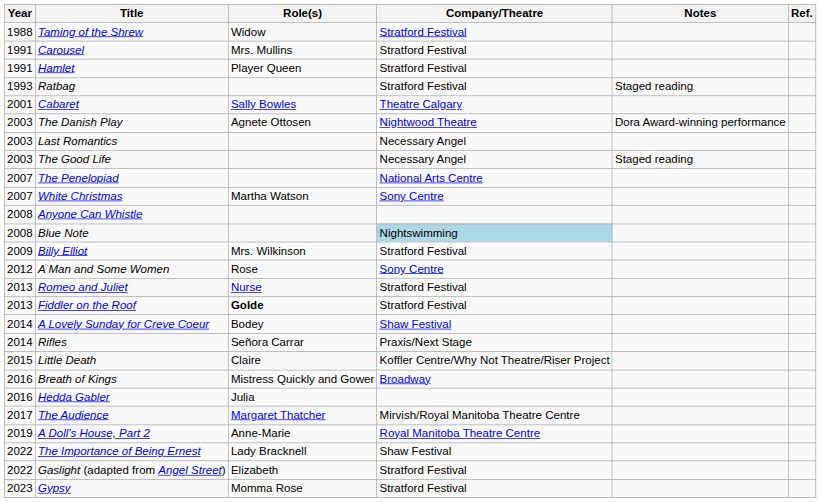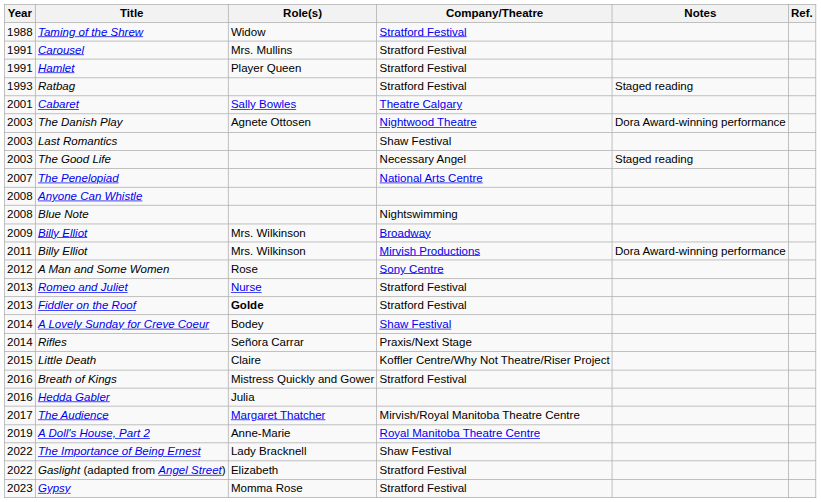 <table class="wikitable sortable">
 <tr>
 <th>Year</th>
 <th>Title</th>
 <th>Role(s)</th>
 <th>Company/Theatre</th>
 <th class="unsortable">Notes</th>
 <th class="unsortable">Ref.</th>
 </tr>
 <tr>
 <td>1988</td>
 <td><em><a href='#'>Taming of the Shrew</a></em></td>
 <td>Widow</td>
 <td><a href='#'>Stratford Festival</a></td>
 <td></td>
 <td></td>
 </tr>
 <tr>
 <td>1991</td>
 <td><em><a href='#'>Carousel</a></em></td>
 <td>Mrs. Mullins</td>
 <td>Stratford Festival</td>
 <td></td>
 <td></td>
 </tr>
 <tr>
 <td>1991</td>
 <td><em><a href='#'>Hamlet</a></em></td>
 <td>Player Queen</td>
 <td>Stratford Festival</td>
 <td></td>
 <td></td>
 </tr>
 <tr>
 <td>1993</td>
 <td><em>Ratbag</em></td>
 <td></td>
 <td>Stratford Festival</td>
 <td>Staged reading</td>
 <td></td>
 </tr>
 <tr>
 <td>2001</td>
 <td><em><a href='#'>Cabaret</a></em></td>
 <td><a href='#'>Sally Bowles</a></td>
 <td><a href='#'>Theatre Calgary</a></td>
 <td></td>
 <td></td>
 </tr>
 <tr>
 <td>2003</td>
 <td data-sort-value="Danish Play, The"><em>The Danish Play</em></td>
 <td>Agnete Ottosen</td>
 <td><a href='#'>Nightwood Theatre</a></td>
 <td>Dora Award-winning performance</td>
 <td></td>
 </tr>
 <tr>
 <td>2003</td>
 <td><em>Last Romantics</em></td>
 <td></td>
-<td>Necessary Angel</td>
+<td>Shaw Festival</td>
 <td></td>
 <td></td>
 </tr>
 <tr>
 <td>2003</td>
 <td data-sort-value="Good Life, The"><em>The Good Life</em></td>
 <td></td>
 <td>Necessary Angel</td>
 <td>Staged reading</td>
 <td></td>
 </tr>
 <tr>
 <td>2007</td>
 <td data-sort-value="Penelopiad, The"><em><a href='#'>The Penelopiad</a></em></td>
 <td></td>
 <td><a href='#'>National Arts Centre</a></td>
 <td></td>
 <td></td>
 </tr>
 <tr>
-<td>2007</td>
-<td><em><a href='#'>White Christmas</a></em></td>
-<td>Martha Watson</td>
-<td><a href='#'>Sony Centre</a></td>
-<td></td>
-<td></td>
-</tr>
-<tr>
 <td>2008</td>
 <td><em><a href='#'>Anyone Can Whistle</a></em></td>
 <td></td>
 <td></td>
 <td></td>
 <td></td>
 </tr>
 <tr>
 <td>2008</td>
 <td><em>Blue Note</em></td>
 <td></td>
-<td style="background: lightblue;">Nightswimming</td>
+<td>Nightswimming</td>
 <td></td>
 <td></td>
 </tr>
 <tr>
 <td>2009</td>
 <td><em><a href='#'>Billy Elliot</a></em></td>
 <td>Mrs. Wilkinson</td>
-<td>Stratford Festival</td>
+<td><a href='#'>Broadway</a></td>
 <td></td>
+<td></td>
+</tr>
+<tr>
+<td>2011</td>
+<td><em>Billy Elliot</em></td>
+<td>Mrs. Wilkinson</td>
+<td><a href='#'>Mirvish Productions</a></td>
+<td>Dora Award-winning performance</td>
 <td></td>
 </tr>
 <tr>
 <td>2012</td>
 <td data-sort-value="Man and Some Women, A"><em>A Man and Some Women</em></td>
 <td>Rose</td>
 <td><a href='#'>Sony Centre</a></td>
 <td></td>
 <td></td>
 </tr>
 <tr>
 <td>2013</td>
 <td><em><a href='#'>Romeo and Juliet</a></em></td>
 <td><a href='#'>Nurse</a></td>
 <td>Stratford Festival</td>
 <td></td>
 <td></td>
 </tr>
 <tr>
 <td>2013</td>
 <td><em><a href='#'>Fiddler on the Roof</a></em></td>
 <td><strong>Golde</strong></td>
 <td>Stratford Festival</td>
 <td></td>
 <td></td>
 </tr>
 <tr>
 <td>2014</td>
 <td data-sort-value="Lovely Sunday for Creve Coeur, A"><em><a href='#'>A Lovely Sunday for Creve Coeur</a></em></td>
 <td>Bodey</td>
 <td><a href='#'>Shaw Festival</a></td>
 <td></td>
 <td></td>
 </tr>
 <tr>
 <td>2014</td>
 <td><em>Rifles</em></td>
 <td>Señora Carrar</td>
 <td>Praxis/Next Stage</td>
 <td></td>
 <td></td>
 </tr>
 <tr>
 <td>2015</td>
 <td><em>Little Death</em></td>
 <td>Claire</td>
 <td>Koffler Centre/Why Not Theatre/Riser Project</td>
 <td></td>
 <td></td>
 </tr>
 <tr>
 <td>2016</td>
 <td><em>Breath of Kings</em></td>
 <td>Mistress Quickly and Gower</td>
-<td><a href='#'>Broadway</a></td>
+<td>Stratford Festival</td>
 <td></td>
 <td></td>
 </tr>
 <tr>
 <td>2016</td>
 <td><em><a href='#'>Hedda Gabler</a></em></td>
 <td>Julia</td>
 <td></td>
 <td></td>
 <td></td>
 </tr>
 <tr>
 <td>2017</td>
 <td data-sort-value="Audience, The"><em><a href='#'>The Audience</a></em></td>
 <td><a href='#'>Margaret Thatcher</a></td>
 <td>Mirvish/Royal Manitoba Theatre Centre</td>
 <td></td>
 <td></td>
 </tr>
 <tr>
 <td>2019</td>
 <td data-sort-value="Doll's House, Part 2, A"><em><a href='#'>A Doll's House, Part 2</a></em></td>
 <td>Anne-Marie</td>
 <td><a href='#'>Royal Manitoba Theatre Centre</a></td>
 <td></td>
 <td></td>
 </tr>
 <tr>
 <td>2022</td>
 <td data-sort-value="Importance of Being Ernest, The"><em><a href='#'>The Importance of Being Ernest</a></em></td>
 <td>Lady Bracknell</td>
 <td>Shaw Festival</td>
 <td></td>
 <td></td>
 </tr>
 <tr>
 <td>2022</td>
 <td><em>Gaslight</em> (adapted from <em><a href='#'>Angel Street</a></em>)</td>
 <td>Elizabeth</td>
 <td>Stratford Festival</td>
 <td></td>
 <td></td>
 </tr>
 <tr>
 <td>2023</td>
 <td><em><a href='#'>Gypsy</a></em></td>
 <td>Momma Rose</td>
 <td>Stratford Festival</td>
 <td></td>
 <td></td>
 </tr>
 </table>
